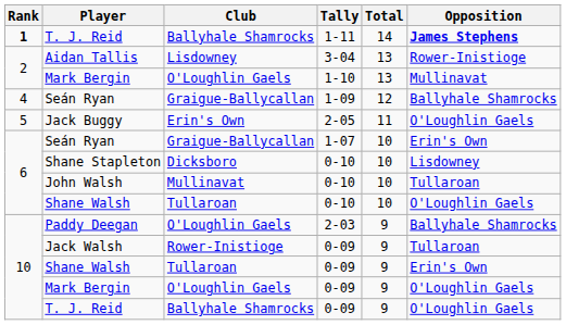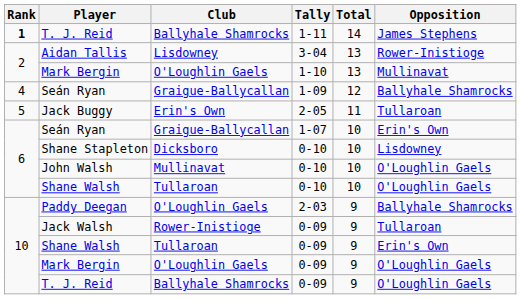 <table class="wikitable">
 <tr>
 <th>Rank</th>
 <th>Player</th>
 <th>Club</th>
 <th>Tally</th>
 <th>Total</th>
 <th>Opposition</th>
 </tr>
 <tr>
 <td rowspan="1" style="text-align:center;"><strong>1</strong></td>
 <td><a href='#'>T. J. Reid</a></td>
 <td><a href='#'>Ballyhale Shamrocks</a></td>
 <td align=center>1-11</td>
 <td align=center>14</td>
-<td><strong><a href='#'>James Stephens</a></strong></td>
+<td><a href='#'>James Stephens</a></td>
 </tr>
 <tr>
 <td rowspan="2" style="text-align:center;">2</td>
 <td><a href='#'>Aidan Tallis</a></td>
 <td><a href='#'>Lisdowney</a></td>
 <td align=center>3-04</td>
 <td align=center>13</td>
 <td><a href='#'>Rower-Inistioge</a></td>
 </tr>
 <tr>
 <td><a href='#'>Mark Bergin</a></td>
 <td><a href='#'>O'Loughlin Gaels</a></td>
 <td align=center>1-10</td>
 <td align=center>13</td>
 <td><a href='#'>Mullinavat</a></td>
 </tr>
 <tr>
 <td rowspan="1" style="text-align:center;">4</td>
 <td>Seán Ryan</td>
 <td><a href='#'>Graigue-Ballycallan</a></td>
 <td align=center>1-09</td>
 <td align=center>12</td>
 <td><a href='#'>Ballyhale Shamrocks</a></td>
 </tr>
 <tr>
 <td rowspan="1" style="text-align:center;">5</td>
 <td>Jack Buggy</td>
 <td><a href='#'>Erin's Own</a></td>
 <td align=center>2-05</td>
 <td align=center>11</td>
-<td><a href='#'>O'Loughlin Gaels</a></td>
+<td><a href='#'>Tullaroan</a></td>
 </tr>
 <tr>
 <td rowspan="4" style="text-align:center;">6</td>
 <td>Seán Ryan</td>
 <td><a href='#'>Graigue-Ballycallan</a></td>
 <td align=center>1-07</td>
 <td align=center>10</td>
 <td><a href='#'>Erin's Own</a></td>
 </tr>
 <tr>
 <td>Shane Stapleton</td>
 <td><a href='#'>Dicksboro</a></td>
 <td align=center>0-10</td>
 <td align=center>10</td>
 <td><a href='#'>Lisdowney</a></td>
 </tr>
 <tr>
 <td>John Walsh</td>
 <td><a href='#'>Mullinavat</a></td>
 <td align=center>0-10</td>
 <td align=center>10</td>
-<td><a href='#'>Tullaroan</a></td>
+<td><a href='#'>O'Loughlin Gaels</a></td>
 </tr>
 <tr>
 <td><a href='#'>Shane Walsh</a></td>
 <td><a href='#'>Tullaroan</a></td>
 <td align=center>0-10</td>
 <td align=center>10</td>
 <td><a href='#'>O'Loughlin Gaels</a></td>
 </tr>
 <tr>
 <td rowspan="5" style="text-align:center;">10</td>
 <td><a href='#'>Paddy Deegan</a></td>
 <td><a href='#'>O'Loughlin Gaels</a></td>
 <td align=center>2-03</td>
 <td align=center>9</td>
 <td><a href='#'>Ballyhale Shamrocks</a></td>
 </tr>
 <tr>
 <td>Jack Walsh</td>
 <td><a href='#'>Rower-Inistioge</a></td>
 <td align=center>0-09</td>
 <td align=center>9</td>
 <td><a href='#'>Tullaroan</a></td>
 </tr>
 <tr>
 <td><a href='#'>Shane Walsh</a></td>
 <td><a href='#'>Tullaroan</a></td>
 <td align=center>0-09</td>
 <td align=center>9</td>
 <td><a href='#'>Erin's Own</a></td>
 </tr>
 <tr>
 <td><a href='#'>Mark Bergin</a></td>
 <td><a href='#'>O'Loughlin Gaels</a></td>
 <td align=center>0-09</td>
 <td align=center>9</td>
 <td><a href='#'>O'Loughlin Gaels</a></td>
 </tr>
 <tr>
 <td><a href='#'>T. J. Reid</a></td>
 <td><a href='#'>Ballyhale Shamrocks</a></td>
 <td align=center>0-09</td>
 <td align=center>9</td>
 <td><a href='#'>O'Loughlin Gaels</a></td>
 </tr>
 </table>
